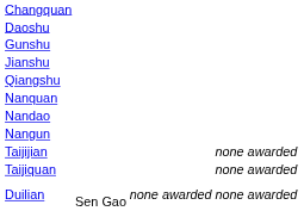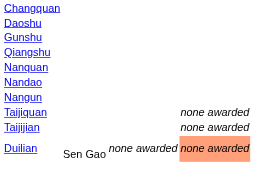 <table>
 <tr>
 <td><a href='#'>Changquan</a></td>
 <td></td>
 <td></td>
 <td></td>
 </tr>
 <tr>
 <td><a href='#'>Daoshu</a></td>
 <td></td>
 <td></td>
 <td></td>
 </tr>
 <tr>
 <td><a href='#'>Gunshu</a></td>
-<td></td>
-<td></td>
-<td></td>
-</tr>
-<tr>
-<td><a href='#'>Jianshu</a></td>
 <td></td>
 <td></td>
 <td></td>
 </tr>
 <tr>
 <td><a href='#'>Qiangshu</a></td>
 <td></td>
 <td></td>
 <td></td>
 </tr>
 <tr>
 <td><a href='#'>Nanquan</a></td>
 <td></td>
 <td></td>
 <td></td>
 </tr>
 <tr>
 <td><a href='#'>Nandao</a></td>
 <td></td>
 <td></td>
 <td></td>
 </tr>
 <tr>
 <td><a href='#'>Nangun</a></td>
 <td></td>
 <td></td>
 <td></td>
 </tr>
 <tr>
-<td><a href='#'>Taijijian</a></td>
+<td><a href='#'>Taijiquan</a></td>
 <td></td>
 <td></td>
 <td><em>none awarded</em></td>
 </tr>
 <tr>
-<td><a href='#'>Taijiquan</a></td>
+<td><a href='#'>Taijijian</a></td>
 <td></td>
 <td></td>
 <td><em>none awarded</em></td>
 </tr>
 <tr>
 <td><a href='#'>Duilian</a></td>
 <td><br>Sen Gao<br></td>
 <td><em>none awarded</em></td>
-<td><em>none awarded</em></td>
+<td style="background: lightsalmon;"><em>none awarded</em></td>
 </tr>
 </table>
